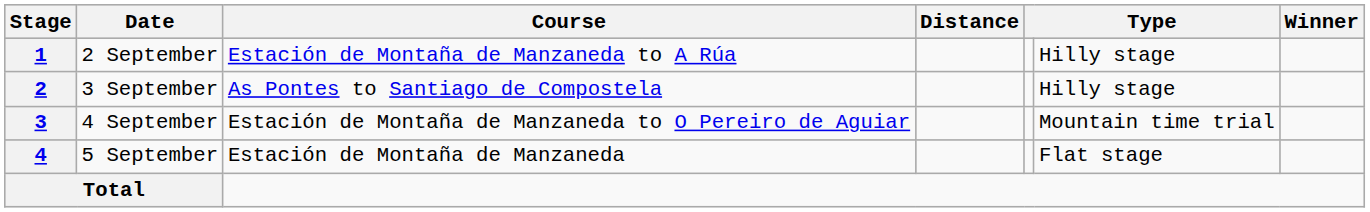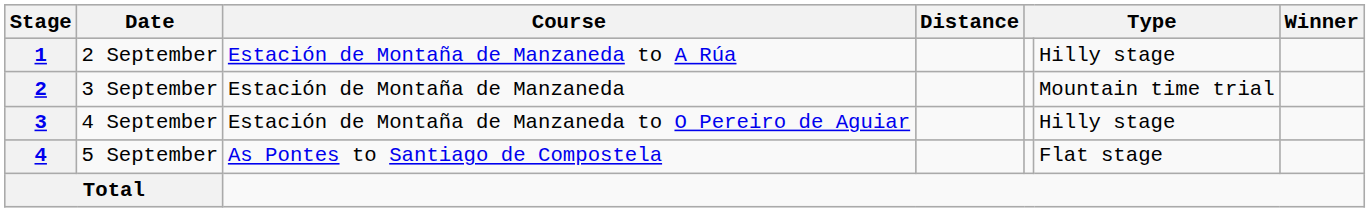 <table class="wikitable">
 <tr>
 <th scope="col">Stage</th>
 <th scope="col">Date</th>
 <th scope="col">Course</th>
 <th scope="col">Distance</th>
 <th scope="col" colspan="2">Type</th>
 <th scope="col">Winner</th>
 </tr>
 <tr>
 <th scope="row" style="text-align:center;"><a href='#'>1</a></th>
 <td style="text-align:center;">2 September</td>
 <td><a href='#'>Estación de Montaña de Manzaneda</a> to <a href='#'>A Rúa</a></td>
 <td style="text-align:center;"></td>
 <td></td>
 <td>Hilly stage</td>
 <td></td>
 </tr>
 <tr>
 <th scope="row" style="text-align:center;"><a href='#'>2</a></th>
 <td style="text-align:center;">3 September</td>
-<td><a href='#'>As Pontes</a> to <a href='#'>Santiago de Compostela</a></td>
+<td>Estación de Montaña de Manzaneda</td>
 <td style="text-align:center;"></td>
 <td></td>
-<td>Hilly stage</td>
+<td>Mountain time trial</td>
 <td></td>
 </tr>
 <tr>
 <th scope="row" style="text-align:center;"><a href='#'>3</a></th>
 <td style="text-align:center;">4 September</td>
 <td>Estación de Montaña de Manzaneda to <a href='#'>O Pereiro de Aguiar</a></td>
 <td style="text-align:center;"></td>
 <td></td>
-<td>Mountain time trial</td>
+<td>Hilly stage</td>
 <td></td>
 </tr>
 <tr>
 <th scope="row" style="text-align:center;"><a href='#'>4</a></th>
 <td style="text-align:center;">5 September</td>
-<td>Estación de Montaña de Manzaneda</td>
+<td><a href='#'>As Pontes</a> to <a href='#'>Santiago de Compostela</a></td>
 <td style="text-align:center;"></td>
 <td></td>
 <td>Flat stage</td>
 <td></td>
 </tr>
 <tr>
 <th colspan="2">Total</th>
 <td colspan="5" style="text-align:center;"></td>
 </tr>
 </table>
